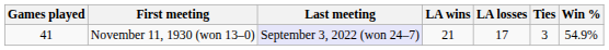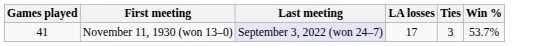 <table class="wikitable">
 <tr>
 <th>Games played</th>
 <th>First meeting</th>
 <th>Last meeting</th>
-<th>LA wins</th>
 <th>LA losses</th>
 <th>Ties</th>
 <th>Win %</th>
 </tr>
 <tr style="text-align:center;">
 <td>41</td>
 <td>November 11, 1930 (won 13–0)</td>
 <td style="background: lavender;">September 3, 2022 (won 24–7)</td>
-<td>21</td>
 <td>17</td>
 <td>3</td>
-<td>54.9%</td>
+<td>53.7%</td>
 </tr>
 </table>
